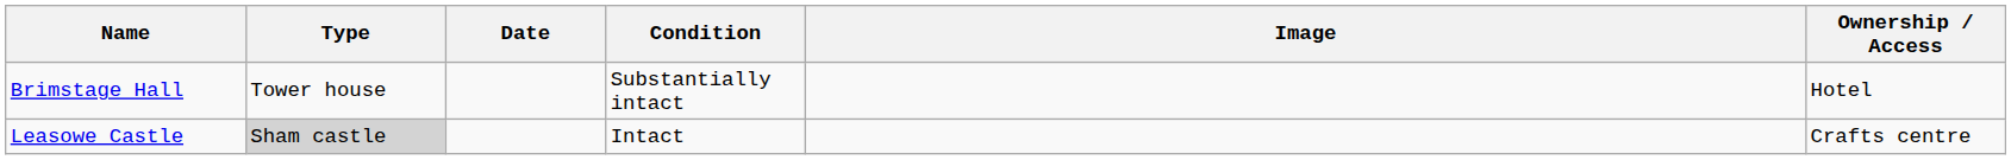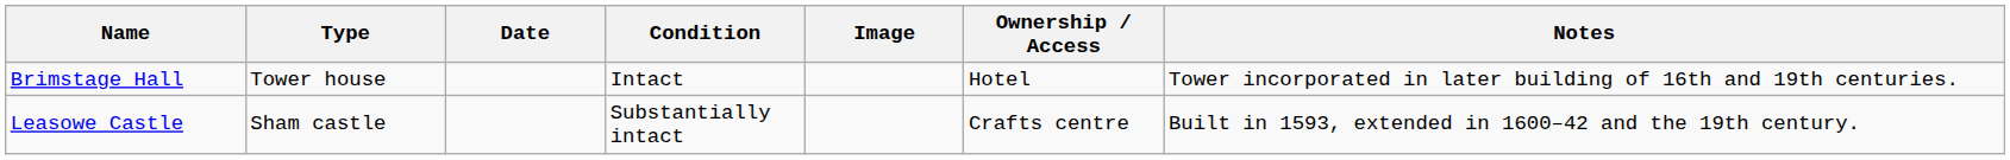 <table class="wikitable sortable sticky-header" width="100%">
 <tr>
 <th width="12%">Name</th>
 <th width="10%">Type</th>
 <th width="8%">Date</th>
 <th width="10%">Condition</th>
 <th class="unsortable" width="94">Image</th>
 <th width="10%">Ownership / Access</th>
+<th class="unsortable">Notes</th>
 </tr>
 <tr>
 <td><a href='#'>Brimstage Hall</a></td>
 <td>Tower house</td>
 <td></td>
-<td>Substantially intact</td>
+<td>Intact</td>
 <td></td>
 <td>Hotel</td>
+<td>Tower incorporated in later building of 16th and 19th centuries.</td>
 </tr>
 <tr>
 <td><a href='#'>Leasowe Castle</a></td>
-<td style="background: lightgrey;">Sham castle</td>
+<td>Sham castle</td>
 <td></td>
-<td>Intact</td>
+<td>Substantially intact</td>
 <td></td>
 <td>Crafts centre</td>
+<td>Built in 1593, extended in 1600–42 and the 19th century.</td>
 </tr>
 </table>
